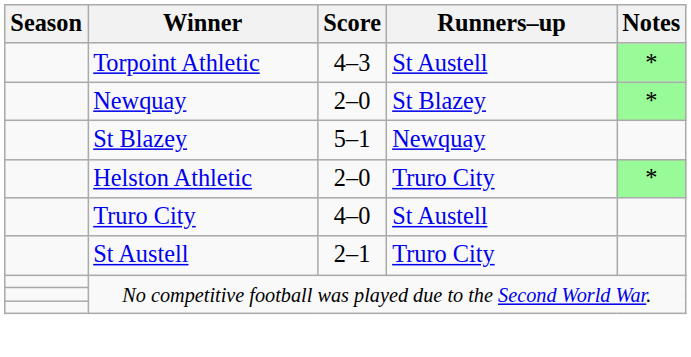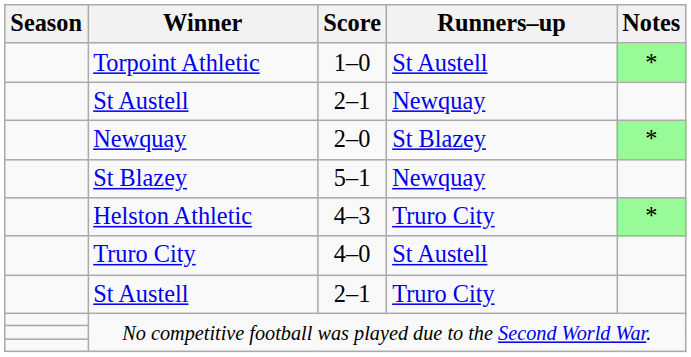 <table class="sortable wikitable">
 <tr>
 <th>Season</th>
 <th style="width:9em">Winner</th>
 <th>Score</th>
 <th style="width:9em">Runners–up</th>
 <th>Notes</th>
 </tr>
 <tr>
 <td align=center></td>
 <td><a href='#'>Torpoint Athletic</a></td>
-<td align=center>4–3</td>
+<td align=center>1–0</td>
 <td><a href='#'>St Austell</a></td>
 <td style="background-color:#98FB98" align=center>*</td>
+</tr>
+<tr>
+<td align=center></td>
+<td><a href='#'>St Austell</a></td>
+<td align=center>2–1</td>
+<td><a href='#'>Newquay</a></td>
+<td></td>
 </tr>
 <tr>
 <td align=center></td>
 <td><a href='#'>Newquay</a></td>
 <td align=center>2–0</td>
 <td><a href='#'>St Blazey</a></td>
 <td style="background-color:#98FB98" align=center>*</td>
 </tr>
 <tr>
 <td align=center></td>
 <td><a href='#'>St Blazey</a></td>
 <td align=center>5–1</td>
 <td><a href='#'>Newquay</a></td>
 <td></td>
 </tr>
 <tr>
 <td align=center></td>
 <td><a href='#'>Helston Athletic</a></td>
-<td align=center>2–0</td>
+<td align=center>4–3</td>
 <td><a href='#'>Truro City</a></td>
 <td style="background-color:#98FB98" align=center>*</td>
 </tr>
 <tr>
 <td align=center></td>
 <td><a href='#'>Truro City</a></td>
 <td align=center>4–0</td>
 <td><a href='#'>St Austell</a></td>
 <td></td>
 </tr>
 <tr>
 <td align=center></td>
 <td><a href='#'>St Austell</a></td>
 <td align=center>2–1</td>
 <td><a href='#'>Truro City</a></td>
 <td></td>
 </tr>
 <tr>
 <td align=center></td>
 <td rowspan="3" colspan="4" align=center><small><em>No competitive football was played due to the <a href='#'>Second World War</a>.</em></small></td>
 </tr>
 <tr>
 <td align=center></td>
 </tr>
 <tr>
 <td align=center></td>
 </tr>
 </table>
